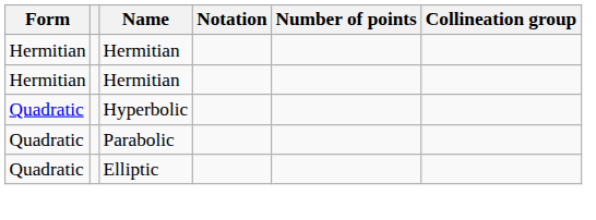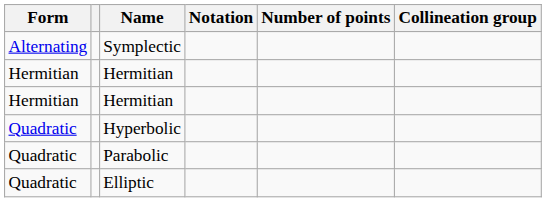 <table class="wikitable">
 <tr>
 <th>Form</th>
 <th></th>
 <th>Name</th>
 <th>Notation</th>
 <th>Number of points</th>
 <th>Collineation group</th>
+</tr>
+<tr>
+<td><a href='#'>Alternating</a></td>
+<td></td>
+<td>Symplectic</td>
+<td></td>
+<td></td>
+<td></td>
 </tr>
 <tr>
 <td>Hermitian</td>
 <td></td>
 <td>Hermitian</td>
 <td></td>
 <td></td>
 <td></td>
 </tr>
 <tr>
 <td>Hermitian</td>
 <td></td>
 <td>Hermitian</td>
 <td></td>
 <td></td>
 <td></td>
 </tr>
 <tr>
 <td><a href='#'>Quadratic</a></td>
 <td></td>
 <td>Hyperbolic</td>
 <td></td>
 <td></td>
 <td></td>
 </tr>
 <tr>
 <td>Quadratic</td>
 <td></td>
 <td>Parabolic</td>
 <td></td>
 <td></td>
 <td></td>
 </tr>
 <tr>
 <td>Quadratic</td>
 <td></td>
 <td>Elliptic</td>
 <td></td>
 <td></td>
 <td></td>
 </tr>
 </table>
